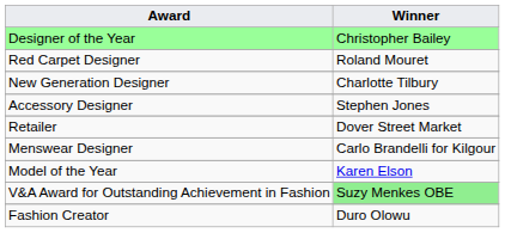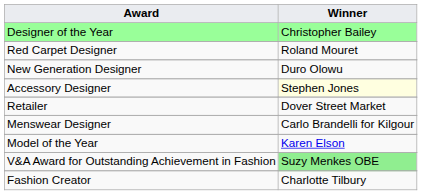 <table class="wikitable">
 <tr>
 <th style="background:#EAECF0">Award</th>
 <th style="background:#EAECF0">Winner</th>
 </tr>
 <tr>
 <td style="background:#99ff99">Designer of the Year</td>
 <td style="background:#99ff99">Christopher Bailey</td>
 </tr>
 <tr>
 </tr>
 <tr>
 <td>Red Carpet Designer</td>
 <td>Roland Mouret</td>
 </tr>
 <tr>
 </tr>
 <tr>
 <td>New Generation Designer</td>
-<td>Charlotte Tilbury</td>
+<td>Duro Olowu</td>
 </tr>
 <tr>
 </tr>
 <tr>
 <td>Accessory Designer</td>
-<td>Stephen Jones</td>
+<td style="background: lightyellow;">Stephen Jones</td>
 </tr>
 <tr>
 </tr>
 <tr>
 <td>Retailer</td>
 <td>Dover Street Market</td>
 </tr>
 <tr>
 </tr>
 <tr>
 <td>Menswear Designer</td>
 <td>Carlo Brandelli for Kilgour</td>
 </tr>
 <tr>
 </tr>
 <tr>
 <td>Model of the Year</td>
 <td><a href='#'>Karen Elson</a></td>
 </tr>
 <tr>
 </tr>
 <tr>
 <td>V&A Award for Outstanding Achievement in Fashion</td>
 <td style="background: lightgreen;">Suzy Menkes OBE</td>
 </tr>
 <tr>
 </tr>
 <tr>
 <td>Fashion Creator</td>
-<td>Duro Olowu</td>
+<td>Charlotte Tilbury</td>
 </tr>
 </table>
